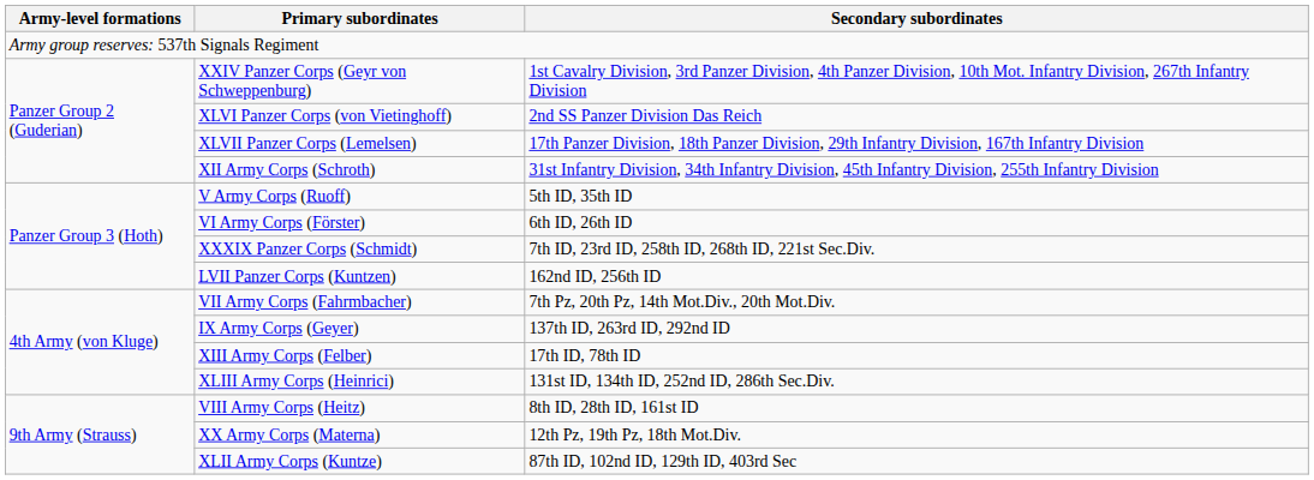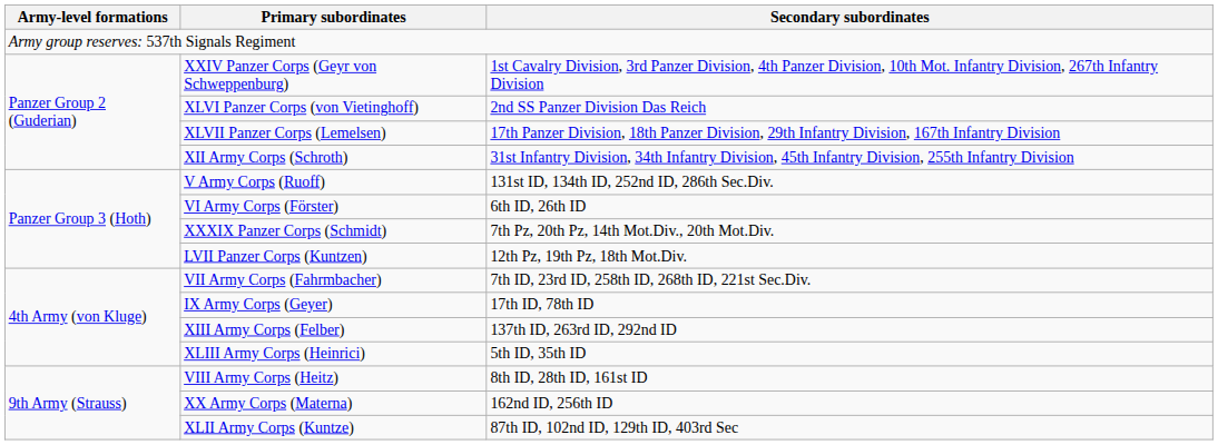 <table class="wikitable">
 <tr>
 <th>Army-level formations</th>
 <th>Primary subordinates</th>
 <th>Secondary subordinates</th>
 </tr>
 <tr>
 <td colspan="3"><em>Army group reserves:</em> 537th Signals Regiment</td>
 </tr>
 <tr>
 <td rowspan="4"><a href='#'>Panzer Group 2</a> (<a href='#'>Guderian</a>)</td>
 <td><a href='#'>XXIV Panzer Corps</a> (<a href='#'>Geyr von Schweppenburg</a>)</td>
 <td><a href='#'>1st Cavalry Division</a>, <a href='#'>3rd Panzer Division</a>, <a href='#'>4th Panzer Division</a>, <a href='#'>10th Mot. Infantry Division</a>, <a href='#'>267th Infantry Division</a></td>
 </tr>
 <tr>
 <td><a href='#'>XLVI Panzer Corps</a> (<a href='#'>von Vietinghoff</a>)</td>
 <td><a href='#'>2nd SS Panzer Division Das Reich</a></td>
 </tr>
 <tr>
 <td><a href='#'>XLVII Panzer Corps</a> (<a href='#'>Lemelsen</a>)</td>
 <td><a href='#'>17th Panzer Division</a>, <a href='#'>18th Panzer Division</a>, <a href='#'>29th Infantry Division</a>, <a href='#'>167th Infantry Division</a></td>
 </tr>
 <tr>
 <td><a href='#'>XII Army Corps</a> (<a href='#'>Schroth</a>)</td>
 <td><a href='#'>31st Infantry Division</a>, <a href='#'>34th Infantry Division</a>, <a href='#'>45th Infantry Division</a>, <a href='#'>255th Infantry Division</a></td>
 </tr>
 <tr>
 <td rowspan="4"><a href='#'>Panzer Group 3</a> (<a href='#'>Hoth</a>)</td>
 <td><a href='#'>V Army Corps</a> (<a href='#'>Ruoff</a>)</td>
-<td>5th ID, 35th ID</td>
+<td>131st ID, 134th ID, 252nd ID, 286th Sec.Div.</td>
 </tr>
 <tr>
 <td><a href='#'>VI Army Corps</a> (<a href='#'>Förster</a>)</td>
 <td>6th ID, 26th ID</td>
 </tr>
 <tr>
 <td><a href='#'>XXXIX Panzer Corps</a> (<a href='#'>Schmidt</a>)</td>
-<td>7th ID, 23rd ID, 258th ID, 268th ID, 221st Sec.Div.</td>
+<td>7th Pz, 20th Pz, 14th Mot.Div., 20th Mot.Div.</td>
 </tr>
 <tr>
 <td><a href='#'>LVII Panzer Corps</a> (<a href='#'>Kuntzen</a>)</td>
-<td>162nd ID, 256th ID</td>
+<td>12th Pz, 19th Pz, 18th Mot.Div.</td>
 </tr>
 <tr>
 <td rowspan="4"><a href='#'>4th Army</a> (<a href='#'>von Kluge</a>)</td>
 <td><a href='#'>VII Army Corps</a> (<a href='#'>Fahrmbacher</a>)</td>
-<td>7th Pz, 20th Pz, 14th Mot.Div., 20th Mot.Div.</td>
+<td>7th ID, 23rd ID, 258th ID, 268th ID, 221st Sec.Div.</td>
 </tr>
 <tr>
 <td><a href='#'>IX Army Corps</a> (<a href='#'>Geyer</a>)</td>
+<td>17th ID, 78th ID</td>
+</tr>
+<tr>
+<td><a href='#'>XIII Army Corps</a> (<a href='#'>Felber</a>)</td>
 <td>137th ID, 263rd ID, 292nd ID</td>
 </tr>
 <tr>
-<td><a href='#'>XIII Army Corps</a> (<a href='#'>Felber</a>)</td>
-<td>17th ID, 78th ID</td>
-</tr>
-<tr>
 <td><a href='#'>XLIII Army Corps</a> (<a href='#'>Heinrici</a>)</td>
-<td>131st ID, 134th ID, 252nd ID, 286th Sec.Div.</td>
+<td>5th ID, 35th ID</td>
 </tr>
 <tr>
 <td rowspan="3"><a href='#'>9th Army</a> (<a href='#'>Strauss</a>)</td>
 <td><a href='#'>VIII Army Corps</a> (<a href='#'>Heitz</a>)</td>
 <td>8th ID, 28th ID, 161st ID</td>
 </tr>
 <tr>
 <td><a href='#'>XX Army Corps</a> (<a href='#'>Materna</a>)</td>
-<td>12th Pz, 19th Pz, 18th Mot.Div.</td>
+<td>162nd ID, 256th ID</td>
 </tr>
 <tr>
 <td><a href='#'>XLII Army Corps</a> (<a href='#'>Kuntze</a>)</td>
 <td>87th ID, 102nd ID, 129th ID, 403rd Sec</td>
 </tr>
 </table>
